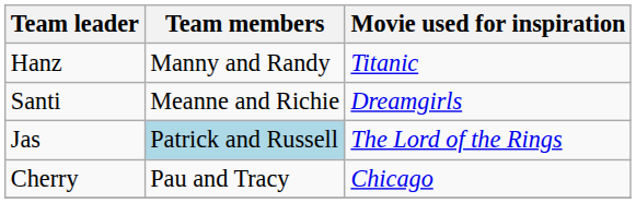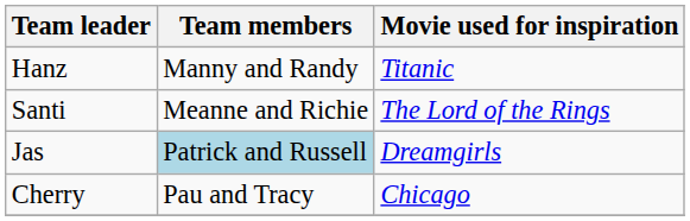 <table class="wikitable">
 <tr>
 <th>Team leader</th>
 <th>Team members</th>
 <th>Movie used for inspiration</th>
 </tr>
 <tr>
 <td>Hanz</td>
 <td>Manny and Randy</td>
 <td><em><a href='#'>Titanic</a></em></td>
 </tr>
 <tr>
 <td>Santi</td>
 <td>Meanne and Richie</td>
-<td><em><a href='#'>Dreamgirls</a></em></td>
+<td><em><a href='#'>The Lord of the Rings</a></em></td>
 </tr>
 <tr>
 <td>Jas</td>
 <td style="background: lightblue;">Patrick and Russell</td>
-<td><em><a href='#'>The Lord of the Rings</a></em></td>
+<td><em><a href='#'>Dreamgirls</a></em></td>
 </tr>
 <tr>
 <td>Cherry</td>
 <td>Pau and Tracy</td>
 <td><em><a href='#'>Chicago</a></em></td>
 </tr>
 <tr>
 </tr>
 </table>
